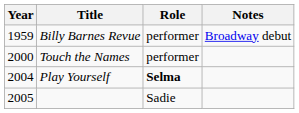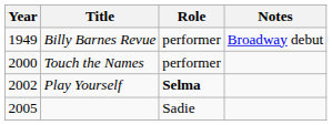 <table class="wikitable sortable">
 <tr>
 <th>Year</th>
 <th>Title</th>
 <th>Role</th>
 <th class="unsortable">Notes</th>
 </tr>
 <tr>
-<td>1959</td>
+<td>1949</td>
 <td><em>Billy Barnes Revue</em></td>
 <td>performer</td>
 <td><a href='#'>Broadway</a> debut</td>
 </tr>
 <tr>
 <td>2000</td>
 <td><em>Touch the Names</em></td>
 <td>performer</td>
 <td></td>
 </tr>
 <tr>
-<td>2004</td>
+<td>2002</td>
 <td><em>Play Yourself</em></td>
 <td><strong>Selma</strong></td>
 <td></td>
 </tr>
 <tr>
 <td>2005</td>
 <td><em></em></td>
 <td>Sadie</td>
 <td></td>
 </tr>
 </table>
